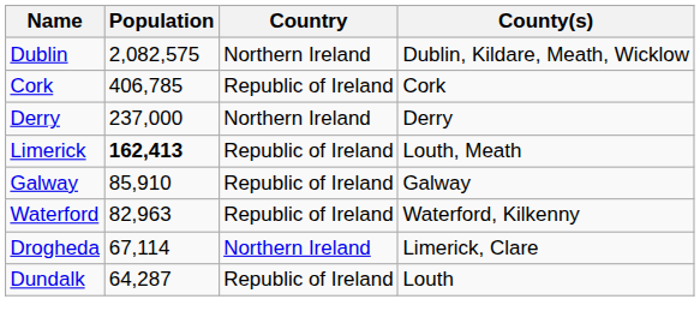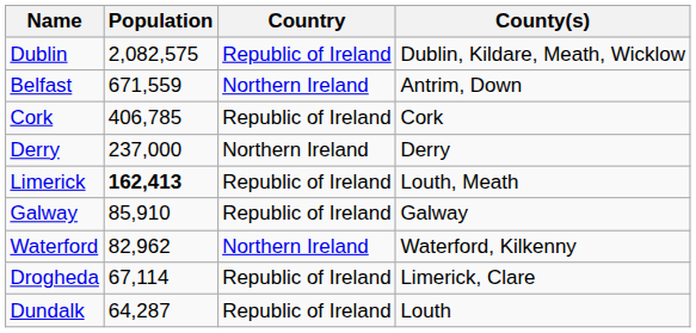 <table class="wikitable">
 <tr>
 <th><strong>Name</strong></th>
 <th>Population</th>
 <th>Country</th>
 <th>County(s)</th>
 </tr>
 <tr>
 <td><a href='#'>Dublin</a></td>
 <td>2,082,575</td>
-<td>Northern Ireland</td>
+<td><a href='#'>Republic of Ireland</a></td>
 <td>Dublin, Kildare, Meath, Wicklow</td>
+</tr>
+<tr>
+<td><a href='#'>Belfast</a></td>
+<td>671,559</td>
+<td><a href='#'>Northern Ireland</a></td>
+<td>Antrim, Down</td>
 </tr>
 <tr>
 <td><a href='#'>Cork</a></td>
 <td>406,785</td>
 <td>Republic of Ireland</td>
 <td>Cork</td>
 </tr>
 <tr>
 <td><a href='#'>Derry</a></td>
 <td>237,000</td>
 <td>Northern Ireland</td>
 <td>Derry</td>
 </tr>
 <tr>
 <td><a href='#'>Limerick</a></td>
 <td><strong>162,413</strong></td>
 <td>Republic of Ireland</td>
 <td>Louth, Meath</td>
 </tr>
 <tr>
 <td><a href='#'>Galway</a></td>
 <td>85,910</td>
 <td>Republic of Ireland</td>
 <td>Galway</td>
 </tr>
 <tr>
 <td><a href='#'>Waterford</a></td>
-<td>82,963</td>
-<td>Republic of Ireland</td>
+<td>82,962</td>
+<td><a href='#'>Northern Ireland</a></td>
 <td>Waterford, Kilkenny</td>
 </tr>
 <tr>
 <td><a href='#'>Drogheda</a></td>
 <td>67,114</td>
-<td><a href='#'>Northern Ireland</a></td>
+<td>Republic of Ireland</td>
 <td>Limerick, Clare</td>
 </tr>
 <tr>
 <td><a href='#'>Dundalk</a></td>
 <td>64,287</td>
 <td>Republic of Ireland</td>
 <td>Louth</td>
 </tr>
 </table>
